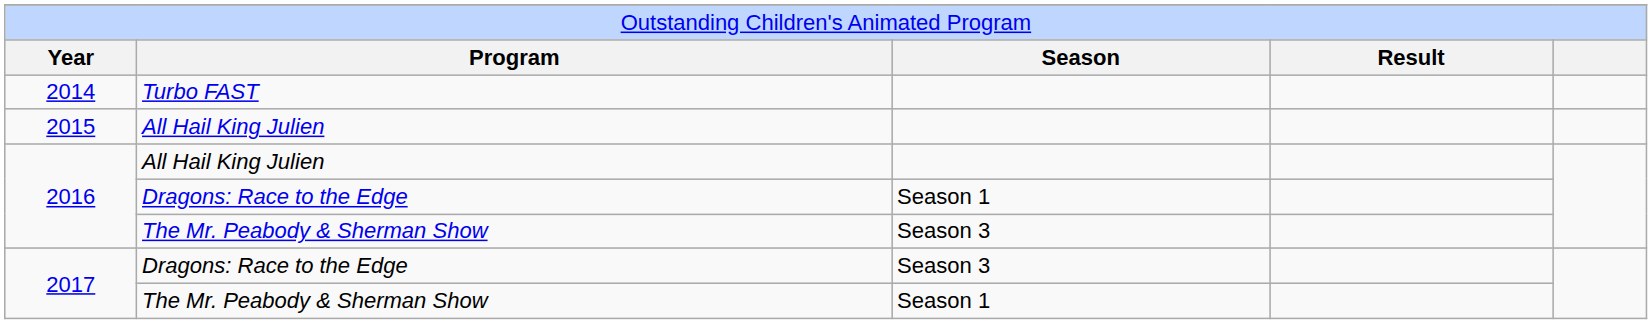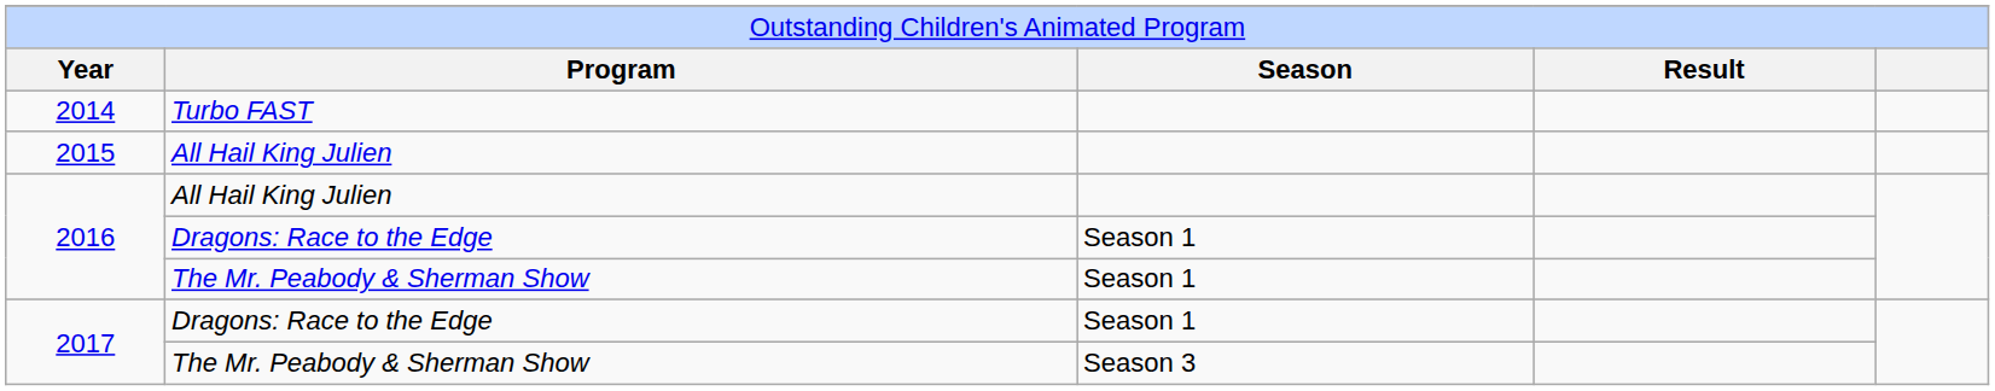 <table class="wikitable plainrowheaders" style="font-size: 90%" width=85%>
 <tr>
 </tr>
 <tr ---- bgcolor="#bfd7ff">
 <td colspan=6 align=center><a href='#'>Outstanding Children's Animated Program</a></td>
 </tr>
 <tr ---- bgcolor="#ebf5ff">
 <th scope="col" style="width:7%;">Year</th>
 <th scope="col" style="width:40%;">Program</th>
 <th scope="col" style="width:20%;">Season</th>
 <th scope="col" style="width:15%;">Result</th>
 <th scope="col" class="unsortable" style="width:5%;"></th>
 </tr>
 <tr>
 <td style="text-align:center;"><a href='#'>2014</a></td>
 <td><em><a href='#'>Turbo FAST</a></em></td>
 <td></td>
 <td></td>
 <td style="text-align:center;"></td>
 </tr>
 <tr>
 <td style="text-align:center;"><a href='#'>2015</a></td>
 <td><em><a href='#'>All Hail King Julien</a></em></td>
 <td></td>
 <td></td>
 <td style="text-align:center;"></td>
 </tr>
 <tr>
 <td rowspan="3" style="text-align:center;"><a href='#'>2016</a></td>
 <td><em>All Hail King Julien</em></td>
 <td></td>
 <td></td>
 <td rowspan="3" style="text-align:center;"></td>
 </tr>
 <tr>
 <td><em><a href='#'>Dragons: Race to the Edge</a></em></td>
 <td>Season 1</td>
 <td></td>
 </tr>
 <tr>
 <td><em><a href='#'>The Mr. Peabody & Sherman Show</a></em></td>
-<td>Season 3</td>
+<td>Season 1</td>
 <td></td>
 </tr>
 <tr>
 <td rowspan="2" style="text-align:center;"><a href='#'>2017</a></td>
 <td><em>Dragons: Race to the Edge</em></td>
-<td>Season 3</td>
+<td>Season 1</td>
 <td></td>
 <td rowspan="2" style="text-align:center;"></td>
 </tr>
 <tr>
 <td><em>The Mr. Peabody & Sherman Show</em></td>
-<td>Season 1</td>
+<td>Season 3</td>
 <td></td>
 </tr>
 </table>
